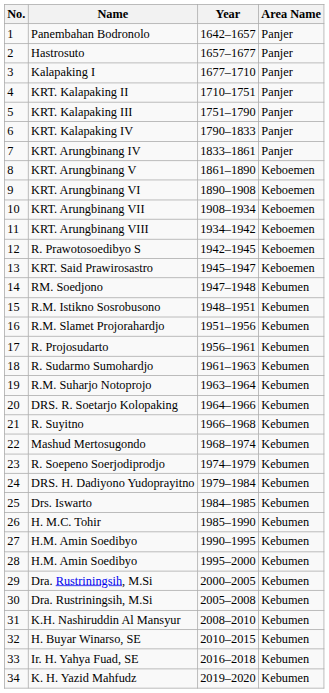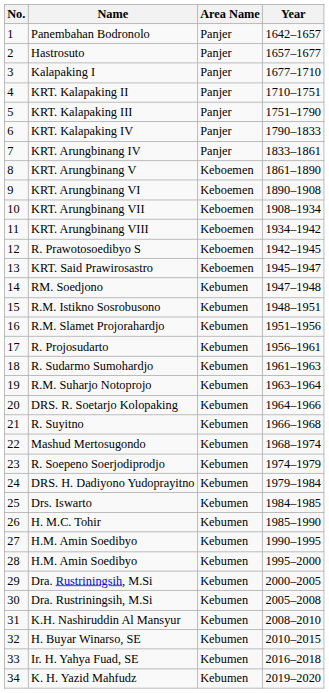 <table class="wikitable">
 <tr>
 <th>No.</th>
 <th>Name</th>
+<th>Area Name</th>
 <th>Year</th>
-<th>Area Name</th>
 </tr>
 <tr>
 <td>1</td>
 <td>Panembahan Bodronolo</td>
+<td>Panjer</td>
 <td>1642–1657</td>
-<td>Panjer</td>
 </tr>
 <tr>
 <td>2</td>
 <td>Hastrosuto</td>
+<td>Panjer</td>
 <td>1657–1677</td>
-<td>Panjer</td>
 </tr>
 <tr>
 <td>3</td>
 <td>Kalapaking I</td>
+<td>Panjer</td>
 <td>1677–1710</td>
-<td>Panjer</td>
 </tr>
 <tr>
 <td>4</td>
 <td>KRT. Kalapaking II</td>
+<td>Panjer</td>
 <td>1710–1751</td>
-<td>Panjer</td>
 </tr>
 <tr>
 <td>5</td>
 <td>KRT. Kalapaking III</td>
+<td>Panjer</td>
 <td>1751–1790</td>
-<td>Panjer</td>
 </tr>
 <tr>
 <td>6</td>
 <td>KRT. Kalapaking IV</td>
+<td>Panjer</td>
 <td>1790–1833</td>
-<td>Panjer</td>
 </tr>
 <tr>
 <td>7</td>
 <td>KRT. Arungbinang IV</td>
+<td>Panjer</td>
 <td>1833–1861</td>
-<td>Panjer</td>
 </tr>
 <tr>
 <td>8</td>
 <td>KRT. Arungbinang V</td>
+<td>Keboemen</td>
 <td>1861–1890</td>
-<td>Keboemen</td>
 </tr>
 <tr>
 <td>9</td>
 <td>KRT. Arungbinang VI</td>
+<td>Keboemen</td>
 <td>1890–1908</td>
-<td>Keboemen</td>
 </tr>
 <tr>
 <td>10</td>
 <td>KRT. Arungbinang VII</td>
+<td>Keboemen</td>
 <td>1908–1934</td>
-<td>Keboemen</td>
 </tr>
 <tr>
 <td>11</td>
 <td>KRT. Arungbinang VIII</td>
+<td>Keboemen</td>
 <td>1934–1942</td>
-<td>Keboemen</td>
 </tr>
 <tr>
 <td>12</td>
 <td>R. Prawotosoedibyo S</td>
+<td>Keboemen</td>
 <td>1942–1945</td>
-<td>Keboemen</td>
 </tr>
 <tr>
 <td>13</td>
 <td>KRT. Said Prawirosastro</td>
+<td>Keboemen</td>
 <td>1945–1947</td>
-<td>Keboemen</td>
 </tr>
 <tr>
 <td>14</td>
 <td>RM. Soedjono</td>
+<td>Kebumen</td>
 <td>1947–1948</td>
-<td>Kebumen</td>
 </tr>
 <tr>
 <td>15</td>
 <td>R.M. Istikno Sosrobusono</td>
+<td>Kebumen</td>
 <td>1948–1951</td>
-<td>Kebumen</td>
 </tr>
 <tr>
 <td>16</td>
 <td>R.M. Slamet Projorahardjo</td>
+<td>Kebumen</td>
 <td>1951–1956</td>
-<td>Kebumen</td>
 </tr>
 <tr>
 <td>17</td>
 <td>R. Projosudarto</td>
+<td>Kebumen</td>
 <td>1956–1961</td>
-<td>Kebumen</td>
 </tr>
 <tr>
 <td>18</td>
 <td>R. Sudarmo Sumohardjo</td>
+<td>Kebumen</td>
 <td>1961–1963</td>
-<td>Kebumen</td>
 </tr>
 <tr>
 <td>19</td>
 <td>R.M. Suharjo Notoprojo</td>
+<td>Kebumen</td>
 <td>1963–1964</td>
-<td>Kebumen</td>
 </tr>
 <tr>
 <td>20</td>
 <td>DRS. R. Soetarjo Kolopaking</td>
+<td>Kebumen</td>
 <td>1964–1966</td>
-<td>Kebumen</td>
 </tr>
 <tr>
 <td>21</td>
 <td>R. Suyitno</td>
+<td>Kebumen</td>
 <td>1966–1968</td>
-<td>Kebumen</td>
 </tr>
 <tr>
 <td>22</td>
 <td>Mashud Mertosugondo</td>
+<td>Kebumen</td>
 <td>1968–1974</td>
-<td>Kebumen</td>
 </tr>
 <tr>
 <td>23</td>
 <td>R. Soepeno Soerjodiprodjo</td>
+<td>Kebumen</td>
 <td>1974–1979</td>
-<td>Kebumen</td>
 </tr>
 <tr>
 <td>24</td>
 <td>DRS. H. Dadiyono Yudoprayitno</td>
+<td>Kebumen</td>
 <td>1979–1984</td>
-<td>Kebumen</td>
 </tr>
 <tr>
 <td>25</td>
 <td>Drs. Iswarto</td>
+<td>Kebumen</td>
 <td>1984–1985</td>
-<td>Kebumen</td>
 </tr>
 <tr>
 <td>26</td>
 <td>H. M.C. Tohir</td>
+<td>Kebumen</td>
 <td>1985–1990</td>
-<td>Kebumen</td>
 </tr>
 <tr>
 <td>27</td>
 <td>H.M. Amin Soedibyo</td>
+<td>Kebumen</td>
 <td>1990–1995</td>
-<td>Kebumen</td>
 </tr>
 <tr>
 <td>28</td>
 <td>H.M. Amin Soedibyo</td>
+<td>Kebumen</td>
 <td>1995–2000</td>
-<td>Kebumen</td>
 </tr>
 <tr>
 <td>29</td>
 <td>Dra. <a href='#'>Rustriningsih</a>, M.Si</td>
+<td>Kebumen</td>
 <td>2000–2005</td>
-<td>Kebumen</td>
 </tr>
 <tr>
 <td>30</td>
 <td>Dra. Rustriningsih, M.Si</td>
+<td>Kebumen</td>
 <td>2005–2008</td>
-<td>Kebumen</td>
 </tr>
 <tr>
 <td>31</td>
 <td>K.H. Nashiruddin Al Mansyur</td>
+<td>Kebumen</td>
 <td>2008–2010</td>
-<td>Kebumen</td>
 </tr>
 <tr>
 <td>32</td>
 <td>H. Buyar Winarso, SE</td>
+<td>Kebumen</td>
 <td>2010–2015</td>
-<td>Kebumen</td>
 </tr>
 <tr>
 <td>33</td>
 <td>Ir. H. Yahya Fuad, SE</td>
+<td>Kebumen</td>
 <td>2016–2018</td>
-<td>Kebumen</td>
 </tr>
 <tr>
 <td>34</td>
 <td>K. H. Yazid Mahfudz</td>
+<td>Kebumen</td>
 <td>2019–2020</td>
-<td>Kebumen</td>
 </tr>
 </table>
